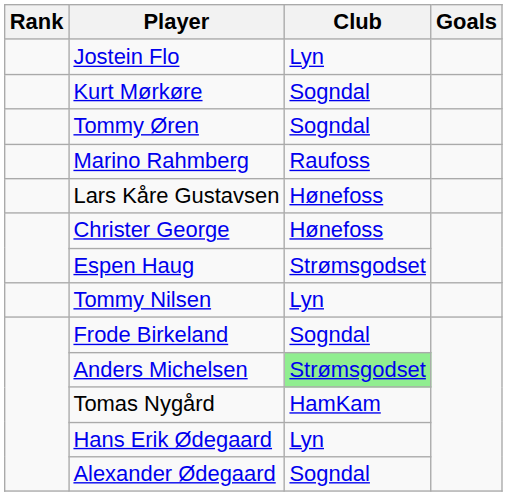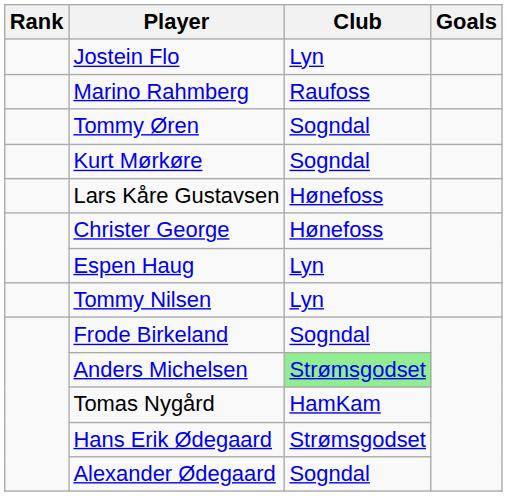 <table class="wikitable">
 <tr>
 <th>Rank</th>
 <th>Player</th>
 <th>Club</th>
 <th>Goals</th>
 </tr>
 <tr>
 <td></td>
 <td> <a href='#'>Jostein Flo</a></td>
 <td><a href='#'>Lyn</a></td>
 <td></td>
 </tr>
 <tr>
 <td></td>
-<td> <a href='#'>Kurt Mørkøre</a></td>
-<td><a href='#'>Sogndal</a></td>
+<td> <a href='#'>Marino Rahmberg</a></td>
+<td><a href='#'>Raufoss</a></td>
 <td></td>
 </tr>
 <tr>
 <td></td>
 <td> <a href='#'>Tommy Øren</a></td>
 <td><a href='#'>Sogndal</a></td>
 <td></td>
 </tr>
 <tr>
 <td></td>
-<td> <a href='#'>Marino Rahmberg</a></td>
-<td><a href='#'>Raufoss</a></td>
+<td> <a href='#'>Kurt Mørkøre</a></td>
+<td><a href='#'>Sogndal</a></td>
 <td></td>
 </tr>
 <tr>
 <td></td>
 <td> Lars Kåre Gustavsen</td>
 <td><a href='#'>Hønefoss</a></td>
 <td></td>
 </tr>
 <tr>
 <td rowspan=2></td>
 <td> <a href='#'>Christer George</a></td>
 <td><a href='#'>Hønefoss</a></td>
 <td rowspan=2></td>
 </tr>
 <tr>
 <td> <a href='#'>Espen Haug</a></td>
-<td><a href='#'>Strømsgodset</a></td>
+<td><a href='#'>Lyn</a></td>
 </tr>
 <tr>
 <td></td>
 <td> <a href='#'>Tommy Nilsen</a></td>
 <td><a href='#'>Lyn</a></td>
 <td></td>
 </tr>
 <tr>
 <td rowspan=5></td>
 <td> <a href='#'>Frode Birkeland</a></td>
 <td><a href='#'>Sogndal</a></td>
 <td rowspan=5></td>
 </tr>
 <tr>
 <td> <a href='#'>Anders Michelsen</a></td>
 <td style="background: lightgreen;"><a href='#'>Strømsgodset</a></td>
 </tr>
 <tr>
 <td> Tomas Nygård</td>
 <td><a href='#'>HamKam</a></td>
 </tr>
 <tr>
 <td> <a href='#'>Hans Erik Ødegaard</a></td>
-<td><a href='#'>Lyn</a></td>
+<td><a href='#'>Strømsgodset</a></td>
 </tr>
 <tr>
 <td> <a href='#'>Alexander Ødegaard</a></td>
 <td><a href='#'>Sogndal</a></td>
 </tr>
 </table>
